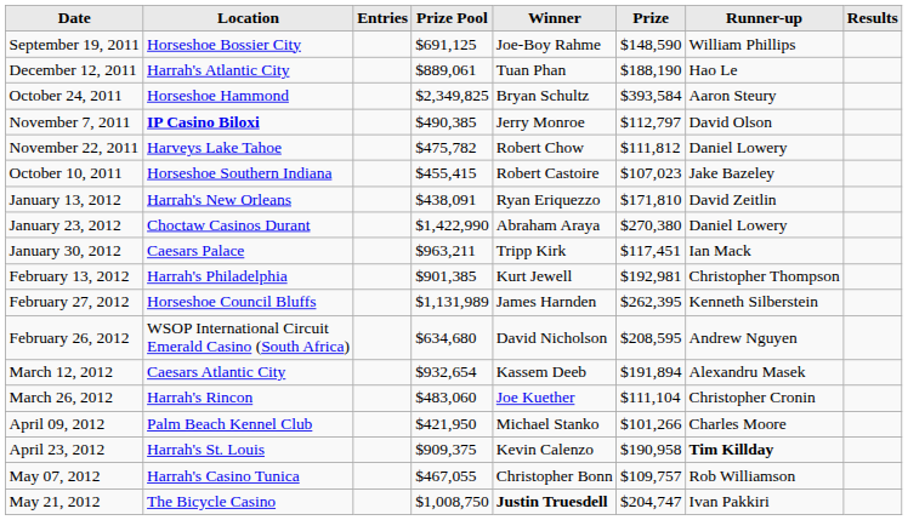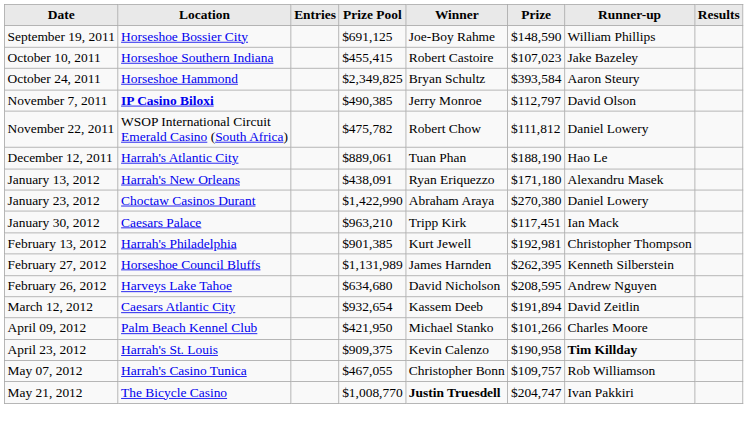 <table class="wikitable">
 <tr>
 <th style="background: #E9E9E9;">Date</th>
 <th style="background: #E9E9E9;">Location</th>
 <th style="background: #E9E9E9;">Entries</th>
 <th style="background: #E9E9E9;">Prize Pool</th>
 <th style="background: #E9E9E9;">Winner</th>
 <th style="background: #E9E9E9;">Prize</th>
 <th style="background: #E9E9E9;">Runner-up</th>
 <th style="background: #E9E9E9;">Results</th>
 </tr>
 <tr>
 <td>September 19, 2011</td>
 <td><a href='#'>Horseshoe Bossier City</a></td>
 <td></td>
 <td>$691,125</td>
 <td> Joe-Boy Rahme</td>
 <td>$148,590</td>
 <td> William Phillips</td>
 <td></td>
 </tr>
 <tr>
-<td>December 12, 2011</td>
-<td><a href='#'>Harrah's Atlantic City</a></td>
+<td>October 10, 2011</td>
+<td><a href='#'>Horseshoe Southern Indiana</a></td>
 <td></td>
-<td>$889,061</td>
-<td> Tuan Phan</td>
-<td>$188,190</td>
-<td> Hao Le</td>
+<td>$455,415</td>
+<td> Robert Castoire</td>
+<td>$107,023</td>
+<td> Jake Bazeley</td>
 <td></td>
 </tr>
 <tr>
 <td>October 24, 2011</td>
 <td><a href='#'>Horseshoe Hammond</a></td>
 <td></td>
 <td>$2,349,825</td>
 <td> Bryan Schultz</td>
 <td>$393,584</td>
 <td> Aaron Steury</td>
 <td></td>
 </tr>
 <tr>
 <td>November 7, 2011</td>
 <td><strong><a href='#'>IP Casino Biloxi</a></strong></td>
 <td></td>
 <td>$490,385</td>
 <td> Jerry Monroe</td>
 <td>$112,797</td>
 <td> David Olson</td>
 <td></td>
 </tr>
 <tr>
 <td>November 22, 2011</td>
-<td><a href='#'>Harveys Lake Tahoe</a></td>
+<td>WSOP International Circuit<br><a href='#'>Emerald Casino</a> (<a href='#'>South Africa</a>)</td>
 <td></td>
 <td>$475,782</td>
 <td> Robert Chow</td>
 <td>$111,812</td>
 <td> Daniel Lowery</td>
 <td></td>
 </tr>
 <tr>
-<td>October 10, 2011</td>
-<td><a href='#'>Horseshoe Southern Indiana</a></td>
+<td>December 12, 2011</td>
+<td><a href='#'>Harrah's Atlantic City</a></td>
 <td></td>
-<td>$455,415</td>
-<td> Robert Castoire</td>
-<td>$107,023</td>
-<td> Jake Bazeley</td>
+<td>$889,061</td>
+<td> Tuan Phan</td>
+<td>$188,190</td>
+<td> Hao Le</td>
 <td></td>
 </tr>
 <tr>
 <td>January 13, 2012</td>
 <td><a href='#'>Harrah's New Orleans</a></td>
 <td></td>
 <td>$438,091</td>
 <td> Ryan Eriquezzo</td>
-<td>$171,810</td>
-<td> David Zeitlin</td>
+<td>$171,180</td>
+<td> Alexandru Masek</td>
 <td></td>
 </tr>
 <tr>
 <td>January 23, 2012</td>
 <td><a href='#'>Choctaw Casinos Durant</a></td>
 <td></td>
 <td>$1,422,990</td>
 <td> Abraham Araya</td>
 <td>$270,380</td>
 <td> Daniel Lowery</td>
 <td></td>
 </tr>
 <tr>
 <td>January 30, 2012</td>
 <td><a href='#'>Caesars Palace</a></td>
 <td></td>
-<td>$963,211</td>
+<td>$963,210</td>
 <td> Tripp Kirk</td>
 <td>$117,451</td>
 <td> Ian Mack</td>
 <td></td>
 </tr>
 <tr>
 <td>February 13, 2012</td>
 <td><a href='#'>Harrah's Philadelphia</a></td>
 <td></td>
 <td>$901,385</td>
 <td> Kurt Jewell</td>
 <td>$192,981</td>
 <td> Christopher Thompson</td>
 <td></td>
 </tr>
 <tr>
 <td>February 27, 2012</td>
 <td><a href='#'>Horseshoe Council Bluffs</a></td>
 <td></td>
 <td>$1,131,989</td>
 <td> James Harnden</td>
 <td>$262,395</td>
 <td> Kenneth Silberstein</td>
 <td></td>
 </tr>
 <tr>
 <td>February 26, 2012</td>
-<td>WSOP International Circuit<br><a href='#'>Emerald Casino</a> (<a href='#'>South Africa</a>)</td>
+<td><a href='#'>Harveys Lake Tahoe</a></td>
 <td></td>
 <td>$634,680</td>
 <td> David Nicholson</td>
 <td>$208,595</td>
 <td> Andrew Nguyen</td>
 <td></td>
 </tr>
 <tr>
 <td>March 12, 2012</td>
 <td><a href='#'>Caesars Atlantic City</a></td>
 <td></td>
 <td>$932,654</td>
 <td> Kassem Deeb</td>
 <td>$191,894</td>
-<td> Alexandru Masek</td>
-<td></td>
-</tr>
-<tr>
-<td>March 26, 2012</td>
-<td><a href='#'>Harrah's Rincon</a></td>
-<td></td>
-<td>$483,060</td>
-<td> <a href='#'>Joe Kuether</a></td>
-<td>$111,104</td>
-<td> Christopher Cronin</td>
+<td> David Zeitlin</td>
 <td></td>
 </tr>
 <tr>
 <td>April 09, 2012</td>
 <td><a href='#'>Palm Beach Kennel Club</a></td>
 <td></td>
 <td>$421,950</td>
 <td> Michael Stanko</td>
 <td>$101,266</td>
 <td> Charles Moore</td>
 <td></td>
 </tr>
 <tr>
 <td>April 23, 2012</td>
 <td><a href='#'>Harrah's St. Louis</a></td>
 <td></td>
 <td>$909,375</td>
 <td> Kevin Calenzo</td>
 <td>$190,958</td>
 <td><strong> Tim Killday</strong></td>
 <td></td>
 </tr>
 <tr>
 <td>May 07, 2012</td>
 <td><a href='#'>Harrah's Casino Tunica</a></td>
 <td></td>
 <td>$467,055</td>
 <td> Christopher Bonn</td>
 <td>$109,757</td>
 <td> Rob Williamson</td>
 <td></td>
 </tr>
 <tr>
 <td>May 21, 2012</td>
 <td><a href='#'>The Bicycle Casino</a></td>
 <td></td>
-<td>$1,008,750</td>
+<td>$1,008,770</td>
 <td><strong> Justin Truesdell</strong></td>
 <td>$204,747</td>
 <td> Ivan Pakkiri</td>
 <td></td>
 </tr>
 </table>
